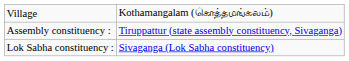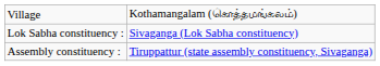 <table class="wikitable">
 <tr>
 <td>Village</td>
 <td>Kothamangalam (கொத்தமங்கலம்)</td>
 </tr>
 <tr>
+<td>Lok Sabha constituency :</td>
+<td><a href='#'>Sivaganga (Lok Sabha constituency)</a></td>
+</tr>
+<tr>
 <td>Assembly constituency :</td>
 <td><a href='#'>Tiruppattur (state assembly constituency, Sivaganga)</a></td>
 </tr>
-<tr>
-<td>Lok Sabha constituency :</td>
-<td><a href='#'>Sivaganga (Lok Sabha constituency)</a></td>
-</tr>
 </table>
